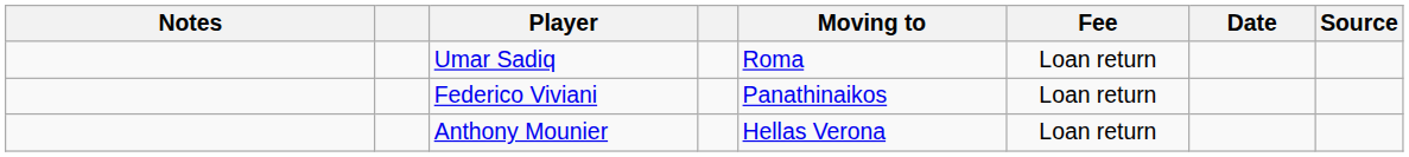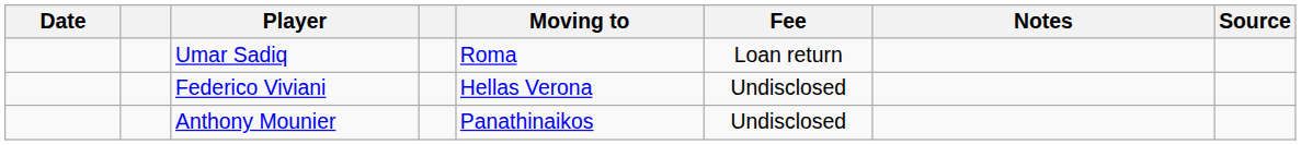 <table class="wikitable sortable">
 <tr>
-<th style="width:250px;" class="unsortable">Notes</th>
+<th style="width:80px;">Date</th>
 <th style="width:30px;"></th>
 <th style="width:180px;">Player</th>
 <th style="width:20px;"></th>
 <th style="width:180px;">Moving to</th>
 <th style="width:120px;" class="unsortable">Fee</th>
-<th style="width:80px;">Date</th>
+<th style="width:250px;" class="unsortable">Notes</th>
 <th style="width:20px;">Source</th>
 </tr>
 <tr>
-<td align=center></td>
+<td></td>
 <td align=center></td>
 <td> <a href='#'>Umar Sadiq</a></td>
 <td align=center></td>
 <td> <a href='#'>Roma</a></td>
 <td align=center>Loan return</td>
-<td></td>
+<td align=center></td>
 <td></td>
 </tr>
 <tr>
-<td align=center></td>
+<td></td>
 <td align=center></td>
 <td> <a href='#'>Federico Viviani</a></td>
 <td align=center></td>
-<td> <a href='#'>Panathinaikos</a></td>
-<td align=center>Loan return</td>
-<td></td>
+<td> <a href='#'>Hellas Verona</a></td>
+<td align=center>Undisclosed</td>
+<td align=center></td>
 <td></td>
 </tr>
 <tr>
-<td align=center></td>
+<td></td>
 <td align=center></td>
 <td> <a href='#'>Anthony Mounier</a></td>
 <td align=center></td>
-<td> <a href='#'>Hellas Verona</a></td>
-<td align=center>Loan return</td>
-<td></td>
+<td> <a href='#'>Panathinaikos</a></td>
+<td align=center>Undisclosed</td>
+<td align=center></td>
 <td></td>
 </tr>
 </table>
